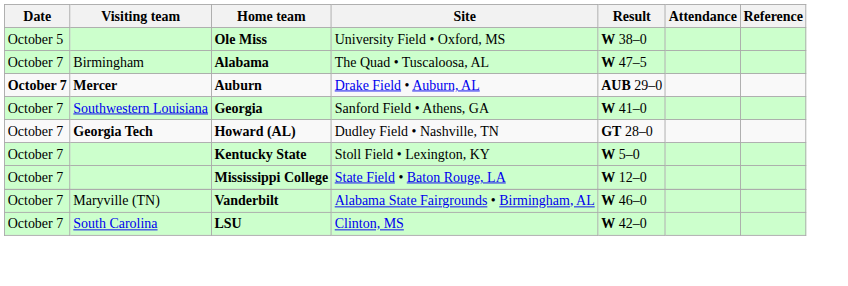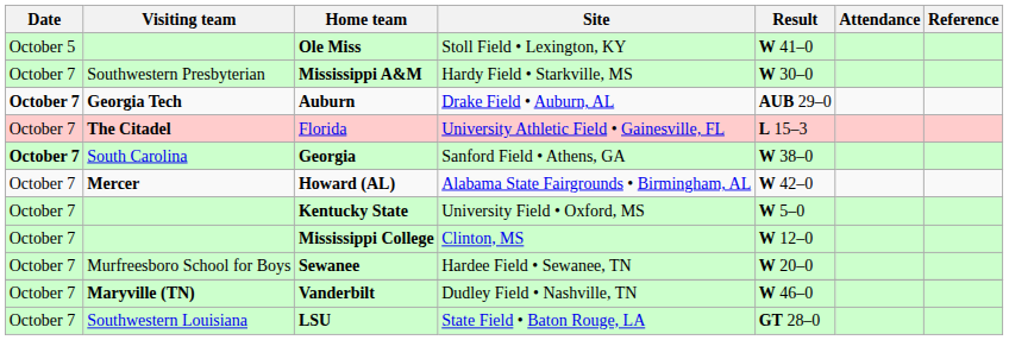 <table class="wikitable" style="font-size:95%;">
 <tr>
 <th>Date</th>
 <th>Visiting team</th>
 <th>Home team</th>
 <th>Site</th>
 <th>Result</th>
 <th>Attendance</th>
 <th class="unsortable">Reference</th>
 </tr>
 <tr bgcolor=ccffcc>
 <td>October 5</td>
 <td></td>
 <td><strong>Ole Miss</strong></td>
-<td>University Field • Oxford, MS</td>
-<td><strong>W</strong> 38–0</td>
+<td>Stoll Field • Lexington, KY</td>
+<td><strong>W</strong> 41–0</td>
 <td></td>
 <td></td>
 </tr>
 <tr bgcolor=ccffcc>
 <td>October 7</td>
-<td>Birmingham</td>
-<td><strong>Alabama</strong></td>
-<td>The Quad • Tuscaloosa, AL</td>
-<td><strong>W</strong> 47–5</td>
+<td>Southwestern Presbyterian</td>
+<td><strong>Mississippi A&M</strong></td>
+<td>Hardy Field • Starkville, MS</td>
+<td><strong>W</strong> 30–0</td>
 <td></td>
 <td></td>
 </tr>
 <tr bgcolor=>
 <td><strong>October 7</strong></td>
-<td><strong>Mercer</strong></td>
+<td><strong>Georgia Tech</strong></td>
 <td><strong>Auburn</strong></td>
 <td><a href='#'>Drake Field</a> • <a href='#'>Auburn, AL</a></td>
 <td><strong>AUB</strong> 29–0</td>
 <td></td>
 <td></td>
 </tr>
+<tr bgcolor=ffcccc>
+<td>October 7</td>
+<td><strong>The Citadel</strong></td>
+<td><a href='#'>Florida</a></td>
+<td><a href='#'>University Athletic Field</a> • <a href='#'>Gainesville, FL</a></td>
+<td><strong>L</strong> 15–3</td>
+<td></td>
+<td></td>
+</tr>
 <tr bgcolor=ccffcc>
-<td>October 7</td>
-<td><a href='#'>Southwestern Louisiana</a></td>
+<td><strong>October 7</strong></td>
+<td><a href='#'>South Carolina</a></td>
 <td><strong>Georgia</strong></td>
 <td>Sanford Field • Athens, GA</td>
-<td><strong>W</strong> 41–0</td>
+<td><strong>W</strong> 38–0</td>
 <td></td>
 <td></td>
 </tr>
 <tr bgcolor=>
 <td>October 7</td>
-<td><strong>Georgia Tech</strong></td>
+<td><strong>Mercer</strong></td>
 <td><strong>Howard (AL)</strong></td>
-<td>Dudley Field • Nashville, TN</td>
-<td><strong>GT</strong> 28–0</td>
+<td><a href='#'>Alabama State Fairgrounds</a> • <a href='#'>Birmingham, AL</a></td>
+<td><strong>W</strong> 42–0</td>
 <td></td>
 <td></td>
 </tr>
 <tr bgcolor=ccffcc>
 <td>October 7</td>
 <td></td>
 <td><strong>Kentucky State</strong></td>
-<td>Stoll Field • Lexington, KY</td>
+<td>University Field • Oxford, MS</td>
 <td><strong>W</strong> 5–0</td>
 <td></td>
 <td></td>
 </tr>
 <tr bgcolor=ccffcc>
 <td>October 7</td>
 <td></td>
 <td><strong>Mississippi College</strong></td>
-<td><a href='#'>State Field</a> • <a href='#'>Baton Rouge, LA</a></td>
+<td><a href='#'>Clinton, MS</a></td>
 <td><strong>W</strong> 12–0</td>
+<td></td>
+<td></td>
+</tr>
+<tr bgcolor=ccffcc>
+<td>October 7</td>
+<td>Murfreesboro School for Boys</td>
+<td><strong>Sewanee</strong></td>
+<td>Hardee Field • Sewanee, TN</td>
+<td><strong>W</strong> 20–0</td>
 <td></td>
 <td></td>
 </tr>
 <tr bgcolor=ccffcc>
 </tr>
 <tr October 7||Mooney||>
 </tr>
 <tr bgcolor=ccffcc>
 <td>October 7</td>
-<td>Maryville (TN)</td>
+<td><strong>Maryville (TN)</strong></td>
 <td><strong>Vanderbilt</strong></td>
-<td><a href='#'>Alabama State Fairgrounds</a> • <a href='#'>Birmingham, AL</a></td>
+<td>Dudley Field • Nashville, TN</td>
 <td><strong>W</strong> 46–0</td>
 <td></td>
 <td></td>
 </tr>
 <tr bgcolor=ccffcc>
 <td>October 7</td>
-<td><a href='#'>South Carolina</a></td>
+<td><a href='#'>Southwestern Louisiana</a></td>
 <td><strong>LSU</strong></td>
-<td><a href='#'>Clinton, MS</a></td>
-<td><strong>W</strong> 42–0</td>
+<td><a href='#'>State Field</a> • <a href='#'>Baton Rouge, LA</a></td>
+<td><strong>GT</strong> 28–0</td>
 <td></td>
 <td></td>
 </tr>
 </table>
